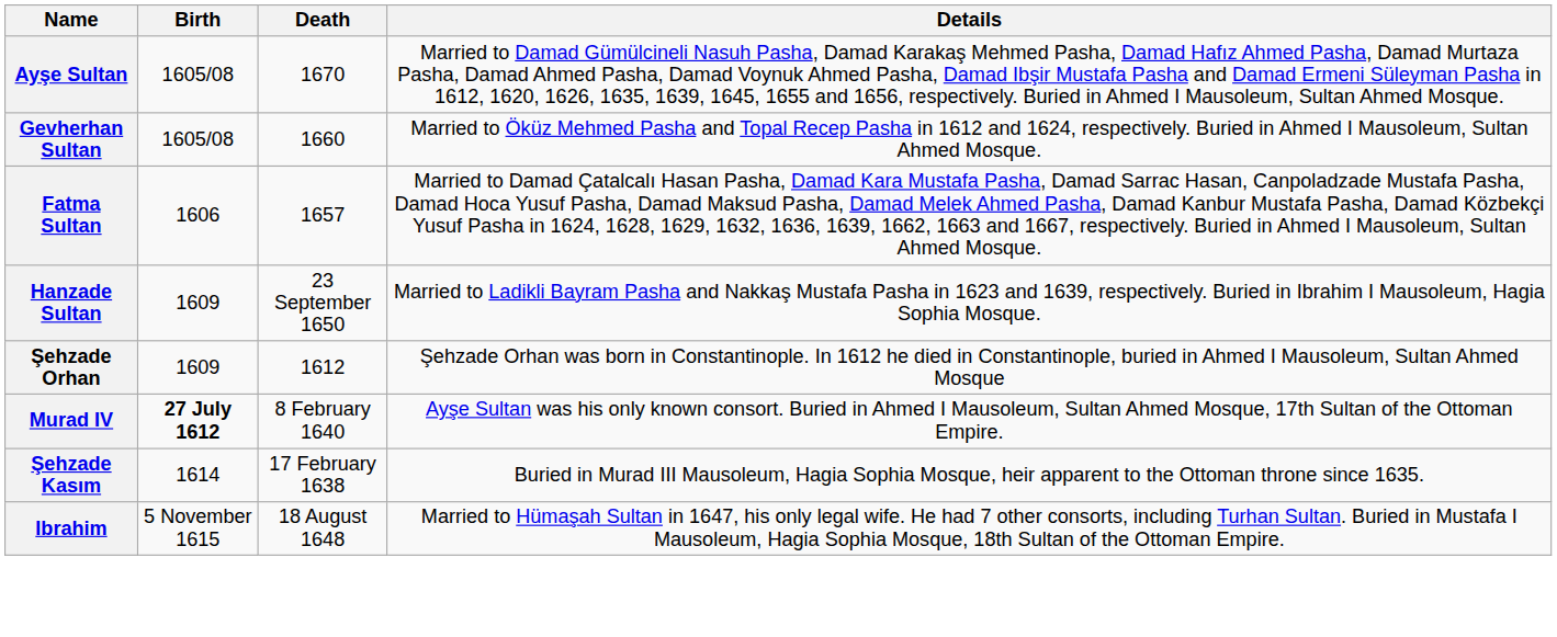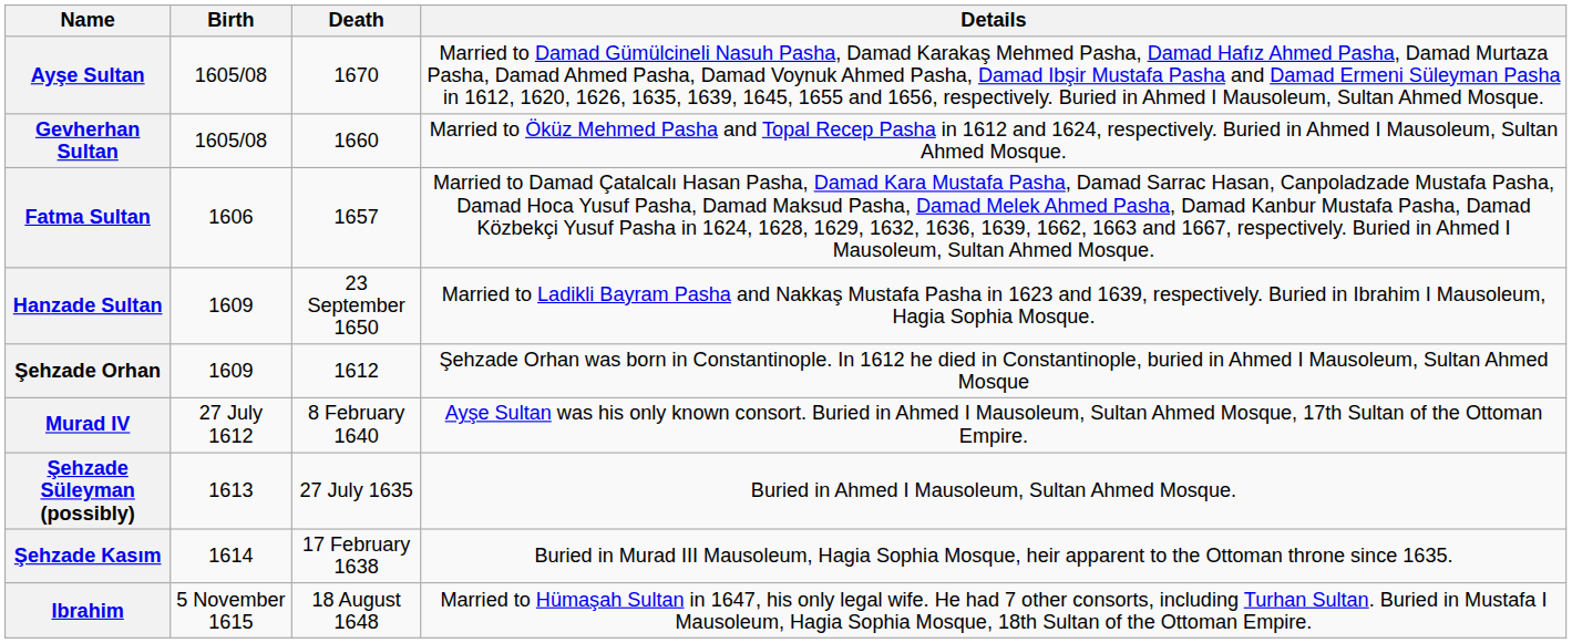 <table class="wikitable" style="text-align: center;">
 <tr>
 <th>Name</th>
 <th>Birth</th>
 <th>Death</th>
 <th>Details</th>
 </tr>
 <tr>
 <th><a href='#'>Ayşe Sultan</a></th>
 <td>1605/08</td>
 <td>1670</td>
 <td>Married to <a href='#'>Damad Gümülcineli Nasuh Pasha</a>, Damad Karakaş Mehmed Pasha, <a href='#'>Damad Hafız Ahmed Pasha</a>, Damad Murtaza Pasha, Damad Ahmed Pasha, Damad Voynuk Ahmed Pasha, <a href='#'>Damad Ibşir Mustafa Pasha</a> and <a href='#'>Damad Ermeni Süleyman Pasha</a> in 1612, 1620, 1626, 1635, 1639, 1645, 1655 and 1656, respectively. Buried in Ahmed I Mausoleum, Sultan Ahmed Mosque.</td>
 </tr>
 <tr>
 <th><a href='#'>Gevherhan Sultan</a></th>
 <td>1605/08</td>
 <td>1660</td>
 <td>Married to <a href='#'>Öküz Mehmed Pasha</a> and <a href='#'>Topal Recep Pasha</a> in 1612 and 1624, respectively. Buried in Ahmed I Mausoleum, Sultan Ahmed Mosque.</td>
 </tr>
 <tr>
 <th><a href='#'>Fatma Sultan</a></th>
 <td>1606</td>
 <td>1657</td>
 <td>Married to Damad Çatalcalı Hasan Pasha, <a href='#'>Damad Kara Mustafa Pasha</a>, Damad Sarrac Hasan, Canpoladzade Mustafa Pasha, Damad Hoca Yusuf Pasha, Damad Maksud Pasha, <a href='#'>Damad Melek Ahmed Pasha</a>, Damad Kanbur Mustafa Pasha, Damad Közbekçi Yusuf Pasha in 1624, 1628, 1629, 1632, 1636, 1639, 1662, 1663 and 1667, respectively. Buried in Ahmed I Mausoleum, Sultan Ahmed Mosque.</td>
 </tr>
 <tr>
 <th><a href='#'>Hanzade Sultan</a></th>
 <td>1609</td>
 <td>23 September 1650</td>
 <td>Married to <a href='#'>Ladikli Bayram Pasha</a> and Nakkaş Mustafa Pasha in 1623 and 1639, respectively. Buried in Ibrahim I Mausoleum, Hagia Sophia Mosque.</td>
 </tr>
 <tr>
 <th>Şehzade Orhan</th>
 <td>1609</td>
 <td>1612</td>
 <td>Şehzade Orhan was born in Constantinople. In 1612 he died in Constantinople, buried in Ahmed I Mausoleum, Sultan Ahmed Mosque<br></td>
 </tr>
 <tr>
 <th><a href='#'>Murad IV</a></th>
-<td><strong>27 July 1612</strong></td>
+<td>27 July 1612</td>
 <td>8 February 1640</td>
 <td><a href='#'>Ayşe Sultan</a> was his only known consort. Buried in Ahmed I Mausoleum, Sultan Ahmed Mosque, 17th Sultan of the Ottoman Empire.</td>
+</tr>
+<tr>
+<th><a href='#'>Şehzade Süleyman</a> (possibly)</th>
+<td>1613</td>
+<td>27 July 1635</td>
+<td>Buried in Ahmed I Mausoleum, Sultan Ahmed Mosque.</td>
 </tr>
 <tr>
 <th><a href='#'>Şehzade Kasım</a></th>
 <td>1614</td>
 <td>17 February 1638</td>
 <td>Buried in Murad III Mausoleum, Hagia Sophia Mosque, heir apparent to the Ottoman throne since 1635.</td>
 </tr>
 <tr>
 <th><a href='#'>Ibrahim</a></th>
 <td>5 November 1615</td>
 <td>18 August 1648</td>
 <td>Married to <a href='#'>Hümaşah Sultan</a> in 1647, his only legal wife. He had 7 other consorts, including <a href='#'>Turhan Sultan</a>. Buried in Mustafa I Mausoleum, Hagia Sophia Mosque, 18th Sultan of the Ottoman Empire.</td>
 </tr>
 </table>
